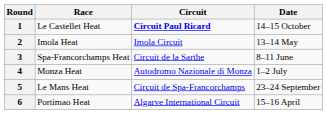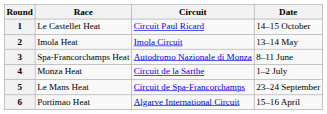 <table class="wikitable" style="font-size: 85%;">
 <tr>
 <th>Round</th>
 <th>Race</th>
 <th>Circuit</th>
 <th>Date</th>
 </tr>
 <tr>
 <th>1</th>
 <td>Le Castellet Heat</td>
-<td><strong> <a href='#'>Circuit Paul Ricard</a></strong></td>
+<td> <a href='#'>Circuit Paul Ricard</a></td>
 <td>14–15 October</td>
 </tr>
 <tr>
 <th>2</th>
 <td>Imola Heat</td>
 <td> <a href='#'>Imola Circuit</a></td>
 <td>13–14 May</td>
 </tr>
 <tr>
 <th>3</th>
 <td>Spa-Francorchamps Heat</td>
-<td> <a href='#'>Circuit de la Sarthe</a></td>
+<td> <a href='#'>Autodromo Nazionale di Monza</a></td>
 <td>8–11 June</td>
 </tr>
 <tr>
 <th>4</th>
 <td>Monza Heat</td>
-<td> <a href='#'>Autodromo Nazionale di Monza</a></td>
+<td> <a href='#'>Circuit de la Sarthe</a></td>
 <td>1–2 July</td>
 </tr>
 <tr>
 <th>5</th>
 <td>Le Mans Heat</td>
 <td> <a href='#'>Circuit de Spa-Francorchamps</a></td>
 <td>23–24 September</td>
 </tr>
 <tr>
 <th>6</th>
 <td>Portimao Heat</td>
 <td> <a href='#'>Algarve International Circuit</a></td>
 <td>15–16 April</td>
 </tr>
 </table>
